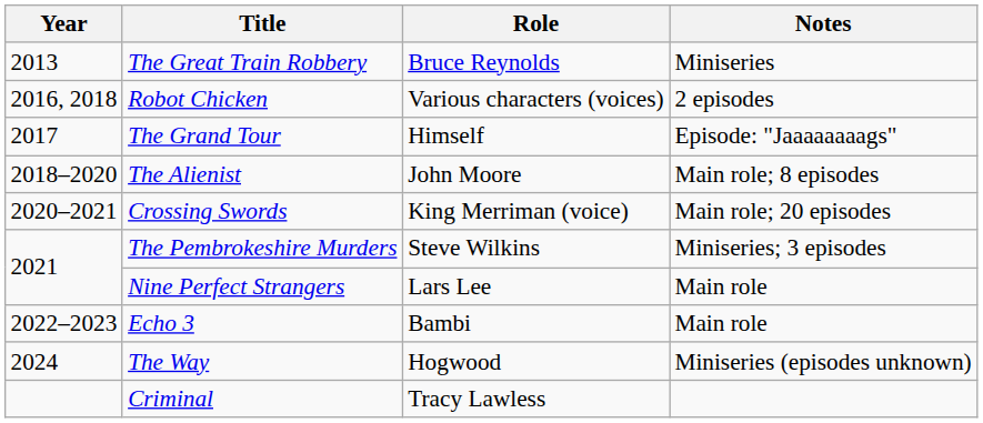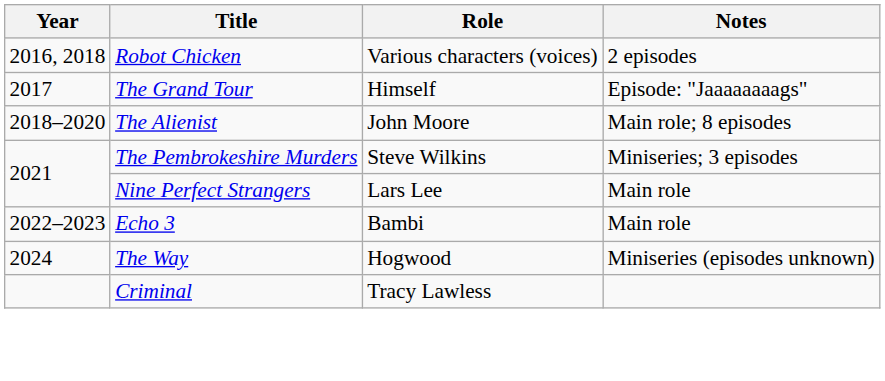 <table class="wikitable sortable">
 <tr>
 <th>Year</th>
 <th>Title</th>
 <th>Role</th>
 <th class="unsortable">Notes</th>
-</tr>
-<tr>
-<td>2013</td>
-<td><em><a href='#'>The Great Train Robbery</a></em></td>
-<td><a href='#'>Bruce Reynolds</a></td>
-<td>Miniseries</td>
 </tr>
 <tr>
 <td>2016, 2018</td>
 <td><em><a href='#'>Robot Chicken</a></em></td>
 <td>Various characters (voices)</td>
 <td>2 episodes</td>
 </tr>
 <tr>
 <td>2017</td>
 <td><em><a href='#'>The Grand Tour</a></em></td>
 <td>Himself</td>
 <td>Episode: "Jaaaaaaaags"</td>
 </tr>
 <tr>
 <td>2018–2020</td>
 <td><em><a href='#'>The Alienist</a></em></td>
 <td>John Moore</td>
 <td>Main role; 8 episodes</td>
-</tr>
-<tr>
-<td>2020–2021</td>
-<td><em><a href='#'>Crossing Swords</a></em></td>
-<td>King Merriman (voice)</td>
-<td>Main role; 20 episodes</td>
 </tr>
 <tr>
 <td rowspan=2>2021</td>
 <td><em><a href='#'>The Pembrokeshire Murders</a></em></td>
 <td>Steve Wilkins</td>
 <td>Miniseries; 3 episodes</td>
 </tr>
 <tr>
 <td><em><a href='#'>Nine Perfect Strangers</a></em></td>
 <td>Lars Lee</td>
 <td>Main role</td>
 </tr>
 <tr>
 <td>2022–2023</td>
 <td><em><a href='#'>Echo 3</a></em></td>
 <td>Bambi</td>
 <td>Main role</td>
 </tr>
 <tr>
 <td>2024</td>
 <td><em><a href='#'>The Way</a></em></td>
 <td>Hogwood</td>
 <td>Miniseries (episodes unknown)</td>
 </tr>
 <tr>
 <td></td>
 <td><em><a href='#'>Criminal</a></em></td>
 <td>Tracy Lawless</td>
 <td></td>
 </tr>
 </table>
